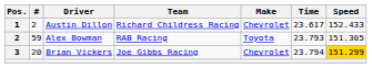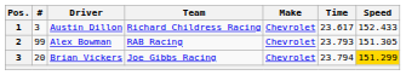 <table class="wikitable" style="font-size:95%">
 <tr>
 <th>Pos.</th>
 <th>#</th>
 <th>Driver</th>
 <th>Team</th>
 <th>Make</th>
 <th>Time</th>
 <th>Speed</th>
 </tr>
 <tr>
 <th>1</th>
-<td>2</td>
+<td>3</td>
 <td><a href='#'>Austin Dillon</a></td>
 <td><a href='#'>Richard Childress Racing</a></td>
 <td><a href='#'>Chevrolet</a></td>
 <td>23.617</td>
 <td>152.433</td>
 </tr>
 <tr>
 <th>2</th>
-<td>59</td>
+<td>99</td>
 <td><a href='#'>Alex Bowman</a></td>
 <td><a href='#'>RAB Racing</a></td>
-<td><a href='#'>Toyota</a></td>
+<td><a href='#'>Chevrolet</a></td>
 <td>23.793</td>
 <td>151.305</td>
 </tr>
 <tr>
 <th>3</th>
 <td>20</td>
 <td><a href='#'>Brian Vickers</a></td>
 <td><a href='#'>Joe Gibbs Racing</a></td>
 <td><a href='#'>Chevrolet</a></td>
 <td>23.794</td>
 <td style="background: gold;">151.299</td>
 </tr>
 <tr>
 <th colspan="7"></th>
 </tr>
 </table>
